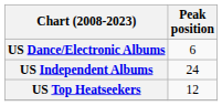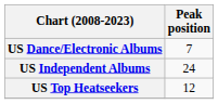 <table class="wikitable sortable plainrowheaders">
 <tr>
 <th scope="col">Chart (2008-2023)</th>
 <th scope="col">Peak<br>position</th>
 </tr>
 <tr>
 <th scope="row">US <a href='#'>Dance/Electronic Albums</a></th>
-<td style="text-align:center;">6</td>
+<td style="text-align:center;">7</td>
 </tr>
 <tr>
 <th scope="row">US <a href='#'>Independent Albums</a></th>
 <td align="center">24</td>
 </tr>
 <tr>
 <th scope="row">US <a href='#'>Top Heatseekers</a></th>
 <td style="text-align:center;">12</td>
 </tr>
 <tr>
 </tr>
 </table>
